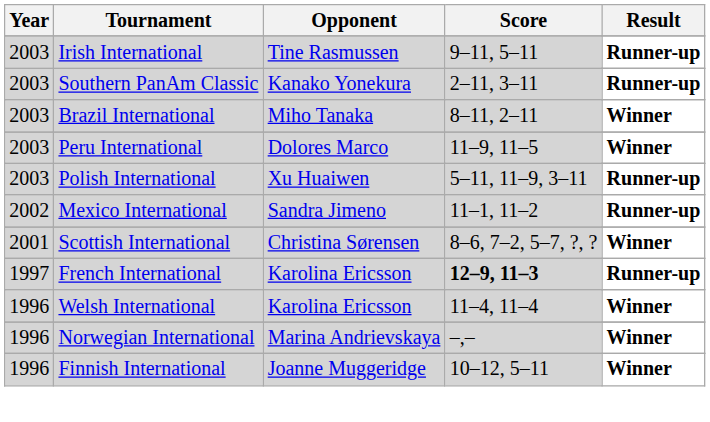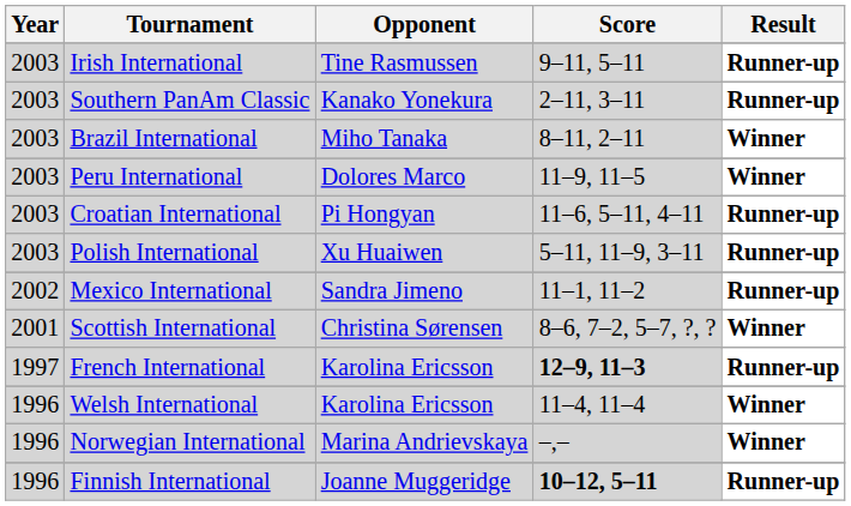 <table class="wikitable">
 <tr>
 <th>Year</th>
 <th>Tournament</th>
 <th>Opponent</th>
 <th>Score</th>
 <th>Result</th>
 </tr>
 <tr>
 </tr>
 <tr style="background:#D5D5D5">
 <td align="center">2003</td>
 <td align="left"><a href='#'>Irish International</a></td>
 <td align="left"> <a href='#'>Tine Rasmussen</a></td>
 <td align="left">9–11, 5–11</td>
 <td style="text-align:left; background:white"> <strong>Runner-up</strong></td>
 </tr>
 <tr>
 </tr>
 <tr style="background:#D5D5D5">
 <td align="center">2003</td>
 <td align="left"><a href='#'>Southern PanAm Classic</a></td>
 <td align="left"> <a href='#'>Kanako Yonekura</a></td>
 <td align="left">2–11, 3–11</td>
 <td style="text-align:left; background:white"> <strong>Runner-up</strong></td>
 </tr>
 <tr>
 </tr>
 <tr style="background:#D5D5D5">
 <td align="center">2003</td>
 <td align="left"><a href='#'>Brazil International</a></td>
 <td align="left"> <a href='#'>Miho Tanaka</a></td>
 <td align="left">8–11, 2–11</td>
 <td style="text-align:left; background:white"> <strong>Winner</strong></td>
 </tr>
 <tr>
 </tr>
 <tr style="background:#D5D5D5">
 <td align="center">2003</td>
 <td align="left"><a href='#'>Peru International</a></td>
 <td align="left"> <a href='#'>Dolores Marco</a></td>
 <td align="left">11–9, 11–5</td>
 <td style="text-align:left; background:white"> <strong>Winner</strong></td>
 </tr>
 <tr>
+</tr>
+<tr style="background:#D5D5D5">
+<td align="center">2003</td>
+<td align="left"><a href='#'>Croatian International</a></td>
+<td align="left"> <a href='#'>Pi Hongyan</a></td>
+<td align="left">11–6, 5–11, 4–11</td>
+<td style="text-align:left; background:white"> <strong>Runner-up</strong></td>
 </tr>
 <tr>
 </tr>
 <tr style="background:#D5D5D5">
 <td align="center">2003</td>
 <td align="left"><a href='#'>Polish International</a></td>
 <td align="left"> <a href='#'>Xu Huaiwen</a></td>
 <td align="left">5–11, 11–9, 3–11</td>
 <td style="text-align:left; background:white"> <strong>Runner-up</strong></td>
 </tr>
 <tr>
 </tr>
 <tr style="background:#D5D5D5">
 <td align="center">2002</td>
 <td align="left"><a href='#'>Mexico International</a></td>
 <td align="left"> <a href='#'>Sandra Jimeno</a></td>
 <td align="left">11–1, 11–2</td>
 <td style="text-align:left; background:white"> <strong>Runner-up</strong></td>
 </tr>
 <tr>
 </tr>
 <tr style="background:#D5D5D5">
 <td align="center">2001</td>
 <td align="left"><a href='#'>Scottish International</a></td>
 <td align="left"> <a href='#'>Christina Sørensen</a></td>
 <td align="left">8–6, 7–2, 5–7, ?, ?</td>
 <td style="text-align:left; background:white"> <strong>Winner</strong></td>
 </tr>
 <tr>
 </tr>
 <tr style="background:#D5D5D5">
 <td align="center">1997</td>
 <td align="left"><a href='#'>French International</a></td>
 <td align="left"> <a href='#'>Karolina Ericsson</a></td>
 <td align="left"><strong>12–9, 11–3</strong></td>
 <td style="text-align:left; background:white"> <strong>Runner-up</strong></td>
 </tr>
 <tr>
 </tr>
 <tr style="background:#D5D5D5">
 <td align="center">1996</td>
 <td align="left"><a href='#'>Welsh International</a></td>
 <td align="left"> <a href='#'>Karolina Ericsson</a></td>
 <td align="left">11–4, 11–4</td>
 <td style="text-align:left; background:white"> <strong>Winner</strong></td>
 </tr>
 <tr>
 </tr>
 <tr style="background:#D5D5D5">
 <td align="center">1996</td>
 <td align="left"><a href='#'>Norwegian International</a></td>
 <td align="left"> <a href='#'>Marina Andrievskaya</a></td>
 <td align="left">–,–</td>
 <td style="text-align:left; background:white"> <strong>Winner</strong></td>
 </tr>
 <tr>
 </tr>
 <tr style="background:#D5D5D5">
 <td align="center">1996</td>
 <td align="left"><a href='#'>Finnish International</a></td>
 <td align="left"> <a href='#'>Joanne Muggeridge</a></td>
-<td align="left">10–12, 5–11</td>
-<td style="text-align:left; background:white"> <strong>Winner</strong></td>
+<td align="left"><strong>10–12, 5–11</strong></td>
+<td style="text-align:left; background:white"> <strong>Runner-up</strong></td>
 </tr>
 </table>
